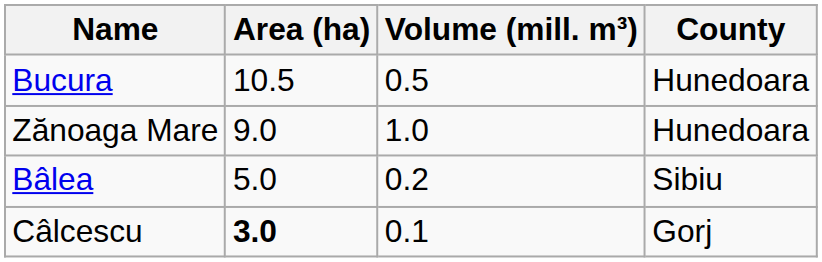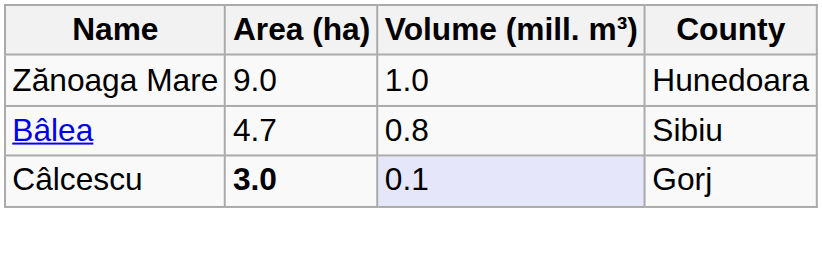 <table class="wikitable sortable">
 <tr>
 <th>Name</th>
 <th>Area (ha)</th>
 <th>Volume (mill. m³)</th>
 <th>County</th>
-</tr>
-<tr>
-<td><a href='#'>Bucura</a></td>
-<td>10.5</td>
-<td>0.5</td>
-<td>Hunedoara</td>
 </tr>
 <tr>
 <td>Zănoaga Mare</td>
 <td>9.0</td>
 <td>1.0</td>
 <td>Hunedoara</td>
 </tr>
 <tr>
 <td><a href='#'>Bâlea</a></td>
-<td>5.0</td>
-<td>0.2</td>
+<td>4.7</td>
+<td>0.8</td>
 <td>Sibiu</td>
 </tr>
 <tr>
 <td>Câlcescu</td>
 <td><strong>3.0</strong></td>
-<td>0.1</td>
+<td style="background: lavender;">0.1</td>
 <td>Gorj</td>
 </tr>
 </table>
